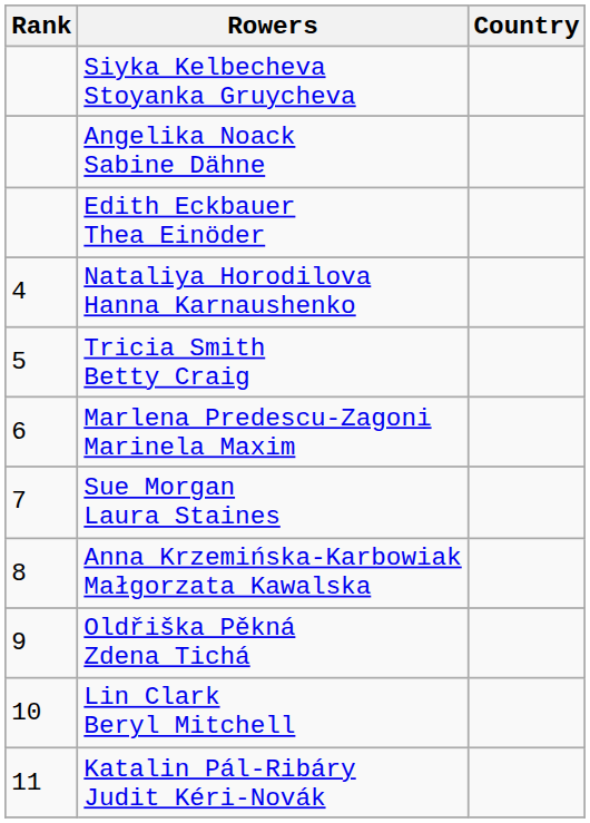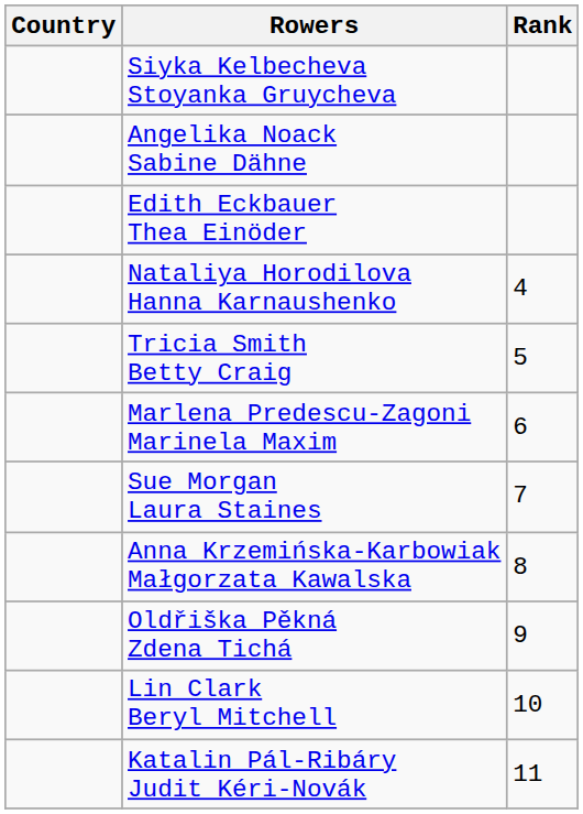 <table class="wikitable sortable">
 <tr>
+<th>Country</th>
+<th>Rowers</th>
 <th>Rank</th>
-<th>Rowers</th>
-<th>Country</th>
 </tr>
 <tr>
 <td></td>
 <td><a href='#'>Siyka Kelbecheva</a><br><a href='#'>Stoyanka Gruycheva</a></td>
 <td></td>
 </tr>
 <tr>
 <td></td>
 <td><a href='#'>Angelika Noack</a><br><a href='#'>Sabine Dähne</a></td>
 <td></td>
 </tr>
 <tr>
 <td></td>
 <td><a href='#'>Edith Eckbauer</a><br><a href='#'>Thea Einöder</a></td>
 <td></td>
 </tr>
 <tr>
+<td></td>
+<td><a href='#'>Nataliya Horodilova</a><br><a href='#'>Hanna Karnaushenko</a></td>
 <td>4</td>
-<td><a href='#'>Nataliya Horodilova</a><br><a href='#'>Hanna Karnaushenko</a></td>
-<td></td>
 </tr>
 <tr>
+<td></td>
+<td><a href='#'>Tricia Smith</a><br><a href='#'>Betty Craig</a></td>
 <td>5</td>
-<td><a href='#'>Tricia Smith</a><br><a href='#'>Betty Craig</a></td>
-<td></td>
 </tr>
 <tr>
+<td></td>
+<td><a href='#'>Marlena Predescu-Zagoni</a><br><a href='#'>Marinela Maxim</a></td>
 <td>6</td>
-<td><a href='#'>Marlena Predescu-Zagoni</a><br><a href='#'>Marinela Maxim</a></td>
-<td></td>
 </tr>
 <tr>
+<td></td>
+<td><a href='#'>Sue Morgan</a><br><a href='#'>Laura Staines</a></td>
 <td>7</td>
-<td><a href='#'>Sue Morgan</a><br><a href='#'>Laura Staines</a></td>
-<td></td>
 </tr>
 <tr>
+<td></td>
+<td><a href='#'>Anna Krzemińska-Karbowiak</a><br><a href='#'>Małgorzata Kawalska</a></td>
 <td>8</td>
-<td><a href='#'>Anna Krzemińska-Karbowiak</a><br><a href='#'>Małgorzata Kawalska</a></td>
-<td></td>
 </tr>
 <tr>
+<td></td>
+<td><a href='#'>Oldřiška Pěkná</a><br><a href='#'>Zdena Tichá</a></td>
 <td>9</td>
-<td><a href='#'>Oldřiška Pěkná</a><br><a href='#'>Zdena Tichá</a></td>
-<td></td>
 </tr>
 <tr>
+<td></td>
+<td><a href='#'>Lin Clark</a><br><a href='#'>Beryl Mitchell</a></td>
 <td>10</td>
-<td><a href='#'>Lin Clark</a><br><a href='#'>Beryl Mitchell</a></td>
-<td></td>
 </tr>
 <tr>
+<td></td>
+<td><a href='#'>Katalin Pál-Ribáry</a><br><a href='#'>Judit Kéri-Novák</a></td>
 <td>11</td>
-<td><a href='#'>Katalin Pál-Ribáry</a><br><a href='#'>Judit Kéri-Novák</a></td>
-<td></td>
 </tr>
 </table>
